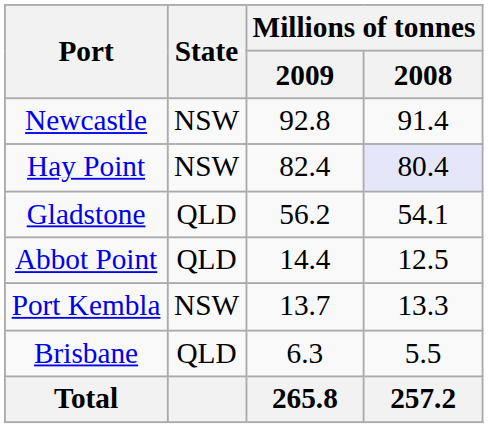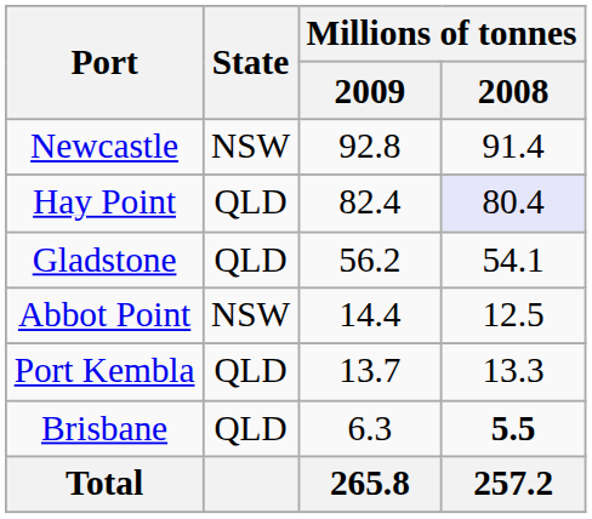 <table class="wikitable" align="center" style="text-align:center">
 <tr>
 <th rowspan=2>Port</th>
 <th rowspan=2>State</th>
 <th colspan=2>Millions of tonnes</th>
 </tr>
 <tr>
 <th>2009</th>
 <th>2008</th>
 </tr>
 <tr>
 <td><a href='#'>Newcastle</a></td>
 <td>NSW</td>
 <td>92.8</td>
 <td>91.4</td>
 </tr>
 <tr>
 <td><a href='#'>Hay Point</a></td>
-<td>NSW</td>
+<td>QLD</td>
 <td>82.4</td>
 <td style="background: lavender;">80.4</td>
 </tr>
 <tr ⊕⊗∮₫>
 <td><a href='#'>Gladstone</a></td>
 <td>QLD</td>
 <td>56.2</td>
 <td>54.1</td>
 </tr>
 <tr>
 <td><a href='#'>Abbot Point</a></td>
-<td>QLD</td>
+<td>NSW</td>
 <td>14.4</td>
 <td>12.5</td>
 </tr>
 <tr>
 <td><a href='#'>Port Kembla</a></td>
-<td>NSW</td>
+<td>QLD</td>
 <td>13.7</td>
 <td>13.3</td>
 </tr>
 <tr>
 <td><a href='#'>Brisbane</a></td>
 <td>QLD</td>
 <td>6.3</td>
-<td>5.5</td>
+<td><strong>5.5</strong></td>
 </tr>
 <tr>
 <th>Total</th>
 <th></th>
 <th>265.8</th>
 <th>257.2</th>
 </tr>
 </table>
